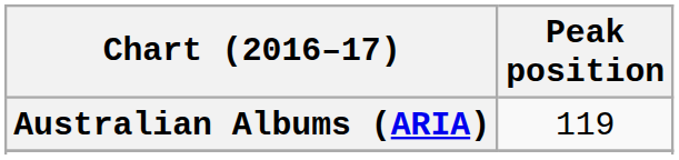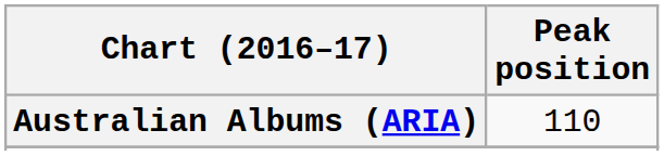 <table class="wikitable sortable plainrowheaders" style="text-align:center">
 <tr>
 <th scope="col">Chart (2016–17)</th>
 <th scope="col">Peak<br> position</th>
 </tr>
 <tr>
 <th scope="row">Australian Albums (<a href='#'>ARIA</a>)</th>
-<td>119</td>
+<td>110</td>
 </tr>
 <tr>
 </tr>
 <tr>
 </tr>
 <tr>
 </tr>
 <tr>
 </tr>
 </table>
